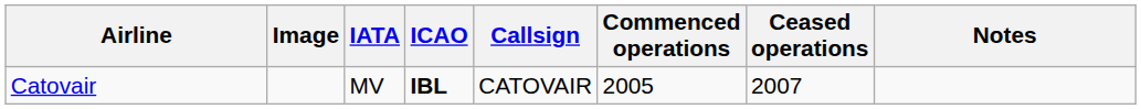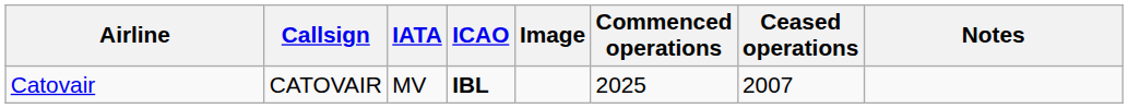 <table class="wikitable sortable" style="border-collapse:collapse; margin:auto;" border="1" cellpadding="3">
 <tr valign="middle">
 <th style="width:175px;">Airline</th>
-<th>Image</th>
+<th><a href='#'>Callsign</a></th>
 <th><a href='#'>IATA</a></th>
 <th><a href='#'>ICAO</a></th>
-<th><a href='#'>Callsign</a></th>
+<th>Image</th>
 <th>Commenced<br>operations</th>
 <th>Ceased<br>operations</th>
 <th style="width:175px;">Notes</th>
 </tr>
 <tr>
 <td><a href='#'>Catovair</a></td>
-<td></td>
+<td>CATOVAIR</td>
 <td>MV</td>
 <td><strong>IBL</strong></td>
-<td>CATOVAIR</td>
-<td>2005</td>
+<td></td>
+<td>2025</td>
 <td>2007</td>
 <td></td>
 </tr>
 </table>
